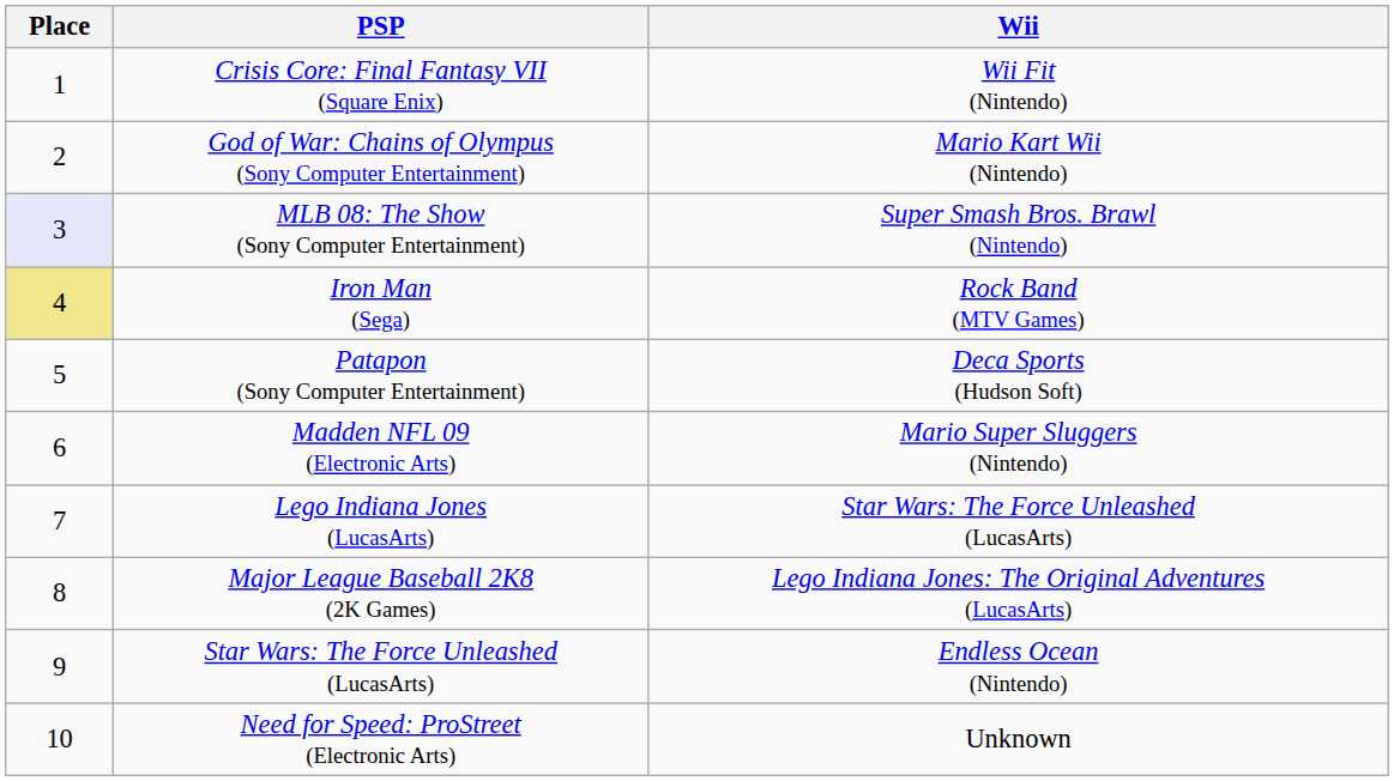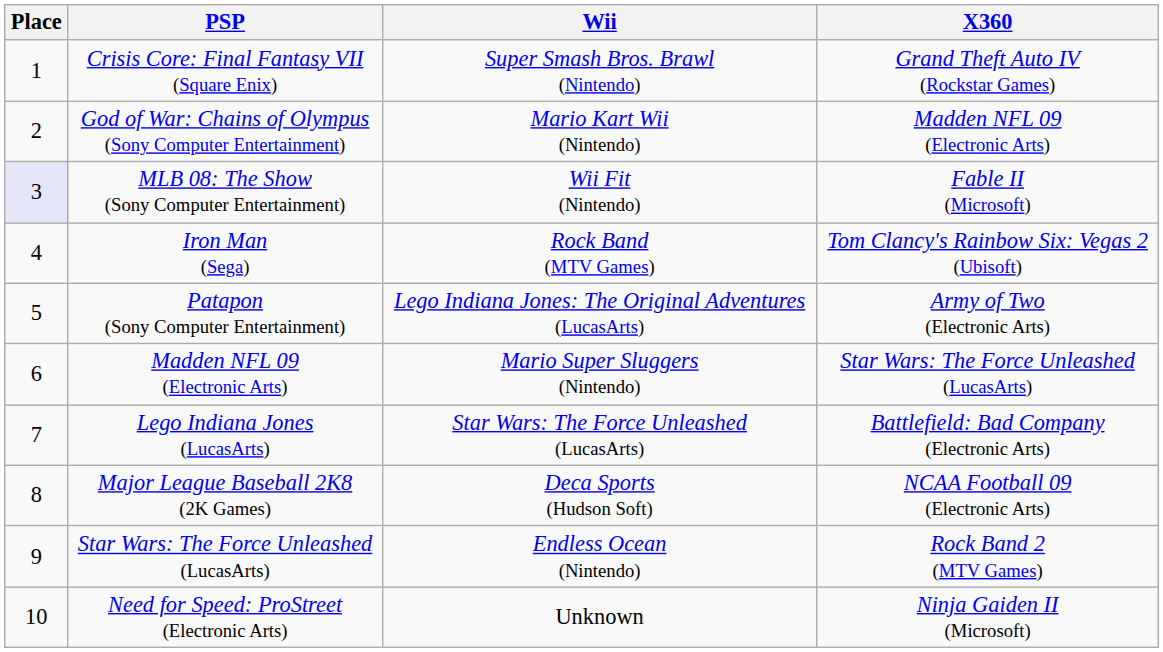 <table class="wikitable"  style="width:825px; text-align:center;">
 <tr>
 <th>Place</th>
 <th><a href='#'>PSP</a></th>
 <th><a href='#'>Wii</a></th>
+<th><a href='#'>X360</a></th>
 </tr>
 <tr>
 <td>1</td>
 <td><em><a href='#'>Crisis Core: Final Fantasy VII</a></em><br><small>(<a href='#'>Square Enix</a>)</small></td>
-<td><em><a href='#'>Wii Fit</a></em><br><small>(Nintendo)</small></td>
+<td><em><a href='#'>Super Smash Bros. Brawl</a></em><br><small>(<a href='#'>Nintendo</a>)</small></td>
+<td><em><a href='#'>Grand Theft Auto IV</a></em><br><small>(<a href='#'>Rockstar Games</a>)</small></td>
 </tr>
 <tr>
 <td>2</td>
 <td><em><a href='#'>God of War: Chains of Olympus</a></em><br><small>(<a href='#'>Sony Computer Entertainment</a>)</small></td>
 <td><em><a href='#'>Mario Kart Wii</a></em><br><small>(Nintendo)</small></td>
+<td><em><a href='#'>Madden NFL 09</a></em><br><small>(<a href='#'>Electronic Arts</a>)</small></td>
 </tr>
 <tr>
 <td style="background: lavender;">3</td>
 <td><em><a href='#'>MLB 08: The Show</a></em><br><small>(Sony Computer Entertainment)</small></td>
-<td><em><a href='#'>Super Smash Bros. Brawl</a></em><br><small>(<a href='#'>Nintendo</a>)</small></td>
+<td><em><a href='#'>Wii Fit</a></em><br><small>(Nintendo)</small></td>
+<td><em><a href='#'>Fable II</a></em><br><small>(<a href='#'>Microsoft</a>)</small></td>
 </tr>
 <tr>
-<td style="background: khaki;">4</td>
+<td>4</td>
 <td><em><a href='#'>Iron Man</a></em><br><small>(<a href='#'>Sega</a>)</small></td>
 <td><em><a href='#'>Rock Band</a></em><br><small>(<a href='#'>MTV Games</a>)</small></td>
+<td><em><a href='#'>Tom Clancy's Rainbow Six: Vegas 2</a></em><br><small>(<a href='#'>Ubisoft</a>)</small></td>
 </tr>
 <tr>
 <td>5</td>
 <td><em><a href='#'>Patapon</a></em><br><small>(Sony Computer Entertainment)</small></td>
-<td><em><a href='#'>Deca Sports</a></em><br><small>(Hudson Soft)</small></td>
+<td><em><a href='#'>Lego Indiana Jones: The Original Adventures</a></em><br><small>(<a href='#'>LucasArts</a>)</small></td>
+<td><em><a href='#'>Army of Two</a></em><br><small>(Electronic Arts)</small></td>
 </tr>
 <tr>
 <td>6</td>
 <td><em><a href='#'>Madden NFL 09</a></em><br><small>(<a href='#'>Electronic Arts</a>)</small></td>
 <td><em><a href='#'>Mario Super Sluggers</a></em><br><small>(Nintendo)</small></td>
+<td><em><a href='#'>Star Wars: The Force Unleashed</a></em><br><small>(<a href='#'>LucasArts</a>)</small></td>
 </tr>
 <tr>
 <td>7</td>
 <td><em><a href='#'>Lego Indiana Jones</a></em><br><small>(<a href='#'>LucasArts</a>)</small></td>
 <td><em><a href='#'>Star Wars: The Force Unleashed</a></em><br><small>(LucasArts)</small></td>
+<td><em><a href='#'>Battlefield: Bad Company</a></em><br><small>(Electronic Arts)</small></td>
 </tr>
 <tr>
 <td>8</td>
 <td><em><a href='#'>Major League Baseball 2K8</a></em><br><small>(2K Games)</small></td>
-<td><em><a href='#'>Lego Indiana Jones: The Original Adventures</a></em><br><small>(<a href='#'>LucasArts</a>)</small></td>
+<td><em><a href='#'>Deca Sports</a></em><br><small>(Hudson Soft)</small></td>
+<td><em><a href='#'>NCAA Football 09</a></em><br><small>(Electronic Arts)</small></td>
 </tr>
 <tr>
 <td>9</td>
 <td><em><a href='#'>Star Wars: The Force Unleashed</a></em><br><small>(LucasArts)</small></td>
 <td><em><a href='#'>Endless Ocean</a></em><br><small>(Nintendo)</small></td>
+<td><em><a href='#'>Rock Band 2</a></em><br><small>(<a href='#'>MTV Games</a>)</small></td>
 </tr>
 <tr>
 <td>10</td>
 <td><em><a href='#'>Need for Speed: ProStreet</a></em><br><small>(Electronic Arts)</small></td>
 <td>Unknown</td>
+<td><em><a href='#'>Ninja Gaiden II</a></em><br><small>(Microsoft)</small></td>
 </tr>
 </table>
